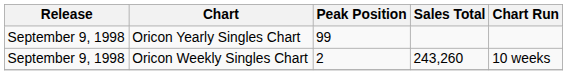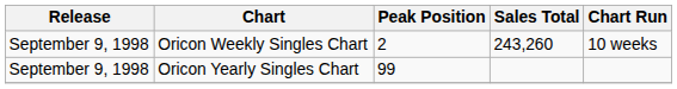 <table class="wikitable" width="650px">
 <tr>
 <th align="left">Release</th>
 <th align="left">Chart</th>
 <th align="left">Peak Position</th>
 <th align="left">Sales Total</th>
 <th align="left">Chart Run</th>
 </tr>
 <tr>
 <td align="left">September 9, 1998</td>
+<td align="left">Oricon Weekly Singles Chart</td>
+<td align="left">2</td>
+<td align="left">243,260</td>
+<td align="left">10 weeks</td>
+</tr>
+<tr>
+<td align="left">September 9, 1998</td>
 <td align="left">Oricon Yearly Singles Chart</td>
 <td align="left">99 </td>
 <td></td>
 <td></td>
 </tr>
 <tr>
-<td align="left">September 9, 1998</td>
-<td align="left">Oricon Weekly Singles Chart</td>
-<td align="left">2</td>
-<td align="left">243,260</td>
-<td align="left">10 weeks</td>
-</tr>
-<tr>
 </tr>
 </table>
